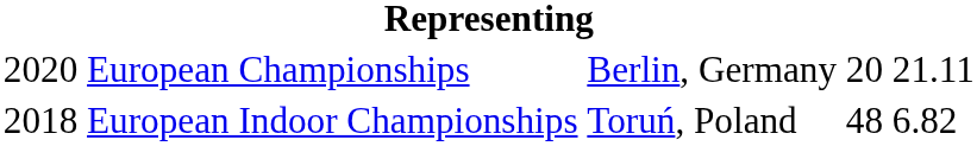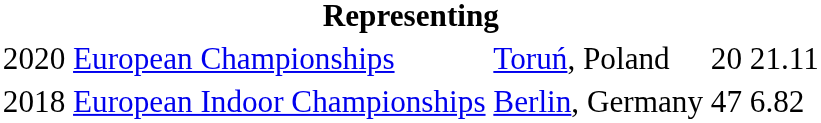 <table>
 <tr>
 <th colspan="6">Representing </th>
 </tr>
 <tr>
 <td>2020</td>
 <td><a href='#'>European Championships</a></td>
-<td><a href='#'>Berlin</a>, Germany</td>
+<td><a href='#'>Toruń</a>, Poland</td>
 <td>20</td>
 <td>21.11</td>
 </tr>
 <tr>
 <td>2018</td>
 <td><a href='#'>European Indoor Championships</a></td>
-<td><a href='#'>Toruń</a>, Poland</td>
-<td>48</td>
+<td><a href='#'>Berlin</a>, Germany</td>
+<td>47</td>
 <td>6.82</td>
 </tr>
 </table>
